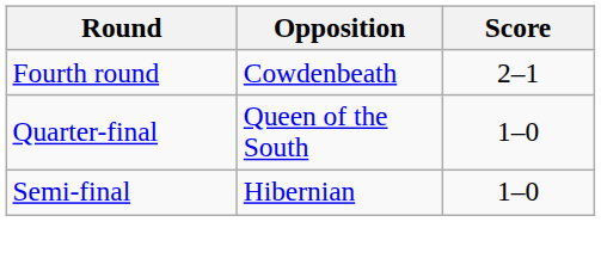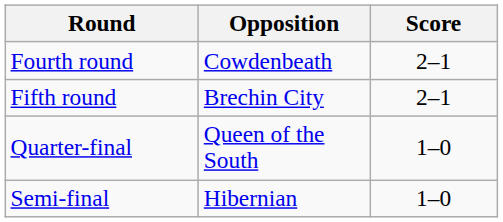 <table class="wikitable" style="text-align:left;margin-left:1em;float:right">
 <tr>
 <th width=125>Round</th>
 <th width=110>Opposition</th>
 <th width=80>Score</th>
 </tr>
 <tr>
 <td><a href='#'>Fourth round</a></td>
 <td><a href='#'>Cowdenbeath</a></td>
+<td align=center>2–1</td>
+</tr>
+<tr>
+<td><a href='#'>Fifth round</a></td>
+<td><a href='#'>Brechin City</a></td>
 <td align=center>2–1</td>
 </tr>
 <tr>
 <td><a href='#'>Quarter-final</a></td>
 <td><a href='#'>Queen of the South</a></td>
 <td align=center>1–0</td>
 </tr>
 <tr>
 <td><a href='#'>Semi-final</a></td>
 <td><a href='#'>Hibernian</a></td>
 <td align=center>1–0</td>
 </tr>
 </table>
